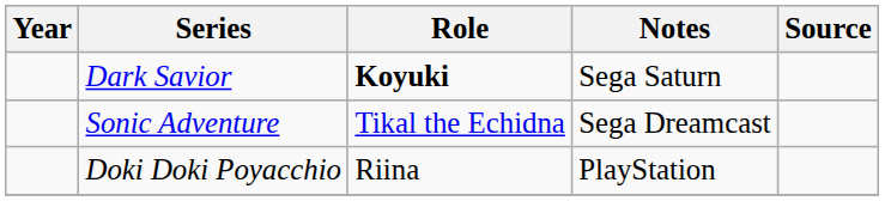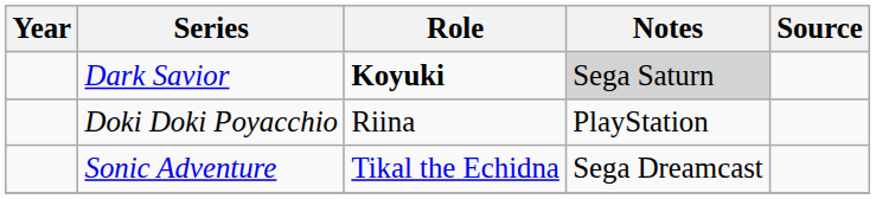 <table class="wikitable sortable plainrowheaders">
 <tr>
 <th>Year</th>
 <th>Series</th>
 <th>Role</th>
 <th class="unsortable">Notes</th>
 <th class="unsortable">Source</th>
 </tr>
 <tr>
 <td></td>
 <td><em><a href='#'>Dark Savior</a></em></td>
 <td><strong>Koyuki</strong></td>
-<td>Sega Saturn</td>
+<td style="background: lightgrey;">Sega Saturn</td>
+<td></td>
+</tr>
+<tr>
+<td></td>
+<td><em>Doki Doki Poyacchio</em></td>
+<td>Riina</td>
+<td>PlayStation</td>
 <td></td>
 </tr>
 <tr>
 <td></td>
 <td><em><a href='#'>Sonic Adventure</a></em></td>
 <td><a href='#'>Tikal the Echidna</a></td>
 <td>Sega Dreamcast</td>
 <td></td>
 </tr>
 <tr>
-<td></td>
-<td><em>Doki Doki Poyacchio</em></td>
-<td>Riina</td>
-<td>PlayStation</td>
-<td></td>
-</tr>
-<tr>
 </tr>
 </table>
